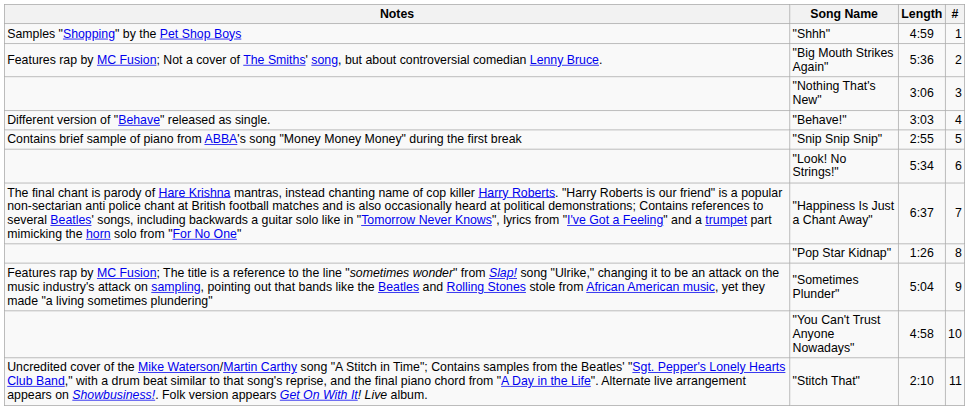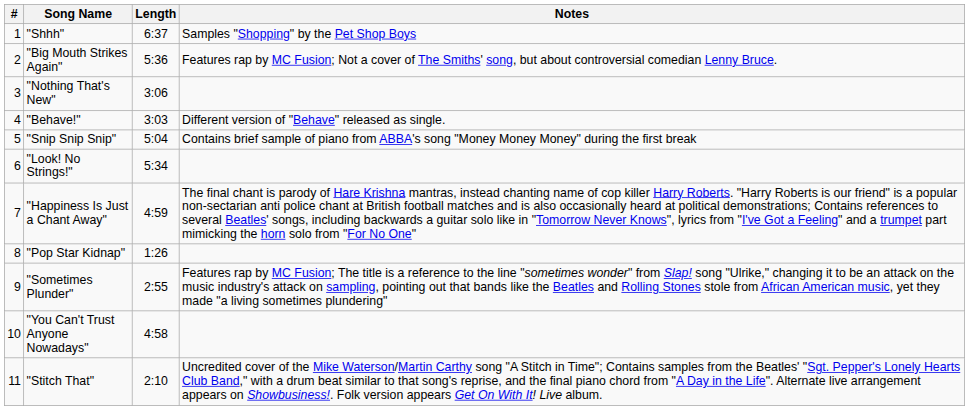 <table class="wikitable">
 <tr>
-<th>Notes</th>
+<th>#</th>
 <th>Song Name</th>
 <th>Length</th>
-<th>#</th>
+<th>Notes</th>
 </tr>
 <tr>
+<td align="right">1</td>
+<td>"Shhh"</td>
+<td align="center">6:37</td>
 <td>Samples "<a href='#'>Shopping</a>" by the <a href='#'>Pet Shop Boys</a></td>
-<td>"Shhh"</td>
-<td align="center">4:59</td>
-<td align="right">1</td>
 </tr>
 <tr>
-<td>Features rap by <a href='#'>MC Fusion</a>; Not a cover of <a href='#'>The Smiths</a>' <a href='#'>song</a>, but about controversial comedian <a href='#'>Lenny Bruce</a>.</td>
+<td align="right">2</td>
 <td>"Big Mouth Strikes Again"</td>
 <td align="center">5:36</td>
-<td align="right">2</td>
+<td>Features rap by <a href='#'>MC Fusion</a>; Not a cover of <a href='#'>The Smiths</a>' <a href='#'>song</a>, but about controversial comedian <a href='#'>Lenny Bruce</a>.</td>
 </tr>
 <tr>
-<td></td>
+<td align="right">3</td>
 <td>"Nothing That's New"</td>
 <td align="center">3:06</td>
-<td align="right">3</td>
+<td></td>
 </tr>
 <tr>
-<td>Different version of "<a href='#'>Behave</a>" released as single.</td>
+<td align="right">4</td>
 <td>"Behave!"</td>
 <td align="center">3:03</td>
-<td align="right">4</td>
+<td>Different version of "<a href='#'>Behave</a>" released as single.</td>
 </tr>
 <tr>
+<td align="right">5</td>
+<td>"Snip Snip Snip"</td>
+<td align="center">5:04</td>
 <td>Contains brief sample of piano from <a href='#'>ABBA</a>'s song "Money Money Money" during the first break</td>
-<td>"Snip Snip Snip"</td>
-<td align="center">2:55</td>
-<td align="right">5</td>
 </tr>
 <tr>
-<td></td>
+<td align="right">6</td>
 <td>"Look! No Strings!"</td>
 <td align="center">5:34</td>
-<td align="right">6</td>
+<td></td>
 </tr>
 <tr>
+<td align="right">7</td>
+<td>"Happiness Is Just a Chant Away"</td>
+<td align="center">4:59</td>
 <td>The final chant is parody of <a href='#'>Hare Krishna</a> mantras, instead chanting name of cop killer <a href='#'>Harry Roberts</a>. "Harry Roberts is our friend" is a popular non-sectarian anti police chant at British football matches and is also occasionally heard at political demonstrations; Contains references to several <a href='#'>Beatles</a>' songs, including backwards a guitar solo like in "<a href='#'>Tomorrow Never Knows</a>", lyrics from "<a href='#'>I've Got a Feeling</a>" and a <a href='#'>trumpet</a> part mimicking the <a href='#'>horn</a> solo from "<a href='#'>For No One</a>"</td>
-<td>"Happiness Is Just a Chant Away"</td>
-<td align="center">6:37</td>
-<td align="right">7</td>
 </tr>
 <tr>
-<td></td>
+<td align="right">8</td>
 <td>"Pop Star Kidnap"</td>
 <td align="center">1:26</td>
-<td align="right">8</td>
+<td></td>
 </tr>
 <tr>
+<td align="right">9</td>
+<td>"Sometimes Plunder"</td>
+<td align="center">2:55</td>
 <td>Features rap by <a href='#'>MC Fusion</a>; The title is a reference to the line "<em>sometimes wonder</em>" from <em><a href='#'>Slap!</a></em> song "Ulrike," changing it to be an attack on the music industry's attack on <a href='#'>sampling</a>, pointing out that bands like the <a href='#'>Beatles</a> and <a href='#'>Rolling Stones</a> stole from <a href='#'>African American music</a>, yet they made "a living sometimes plundering"</td>
-<td>"Sometimes Plunder"</td>
-<td align="center">5:04</td>
-<td align="right">9</td>
 </tr>
 <tr>
-<td></td>
+<td align="right">10</td>
 <td>"You Can't Trust Anyone Nowadays"</td>
 <td align="center">4:58</td>
-<td align="right">10</td>
+<td></td>
 </tr>
 <tr>
-<td>Uncredited cover of the <a href='#'>Mike Waterson</a>/<a href='#'>Martin Carthy</a> song "A Stitch in Time"; Contains samples from the Beatles' "<a href='#'>Sgt. Pepper's Lonely Hearts Club Band</a>," with a drum beat similar to that song's reprise, and the final piano chord from "<a href='#'>A Day in the Life</a>". Alternate live arrangement appears on <em><a href='#'>Showbusiness!</a></em>. Folk version appears <em><a href='#'>Get On With It</a>! Live</em> album.</td>
+<td align="right">11</td>
 <td>"Stitch That"</td>
 <td align="center">2:10</td>
-<td align="right">11</td>
+<td>Uncredited cover of the <a href='#'>Mike Waterson</a>/<a href='#'>Martin Carthy</a> song "A Stitch in Time"; Contains samples from the Beatles' "<a href='#'>Sgt. Pepper's Lonely Hearts Club Band</a>," with a drum beat similar to that song's reprise, and the final piano chord from "<a href='#'>A Day in the Life</a>". Alternate live arrangement appears on <em><a href='#'>Showbusiness!</a></em>. Folk version appears <em><a href='#'>Get On With It</a>! Live</em> album.</td>
 </tr>
 </table>
